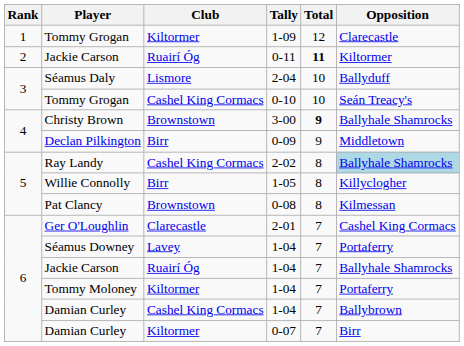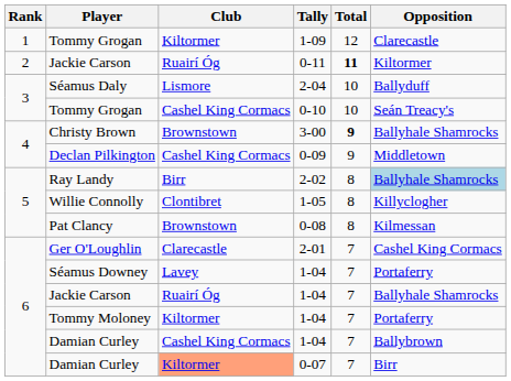 <table class="wikitable">
 <tr>
 <th>Rank</th>
 <th>Player</th>
 <th>Club</th>
 <th>Tally</th>
 <th>Total</th>
 <th>Opposition</th>
 </tr>
 <tr>
 <td rowspan=1 align=center>1</td>
 <td>Tommy Grogan</td>
 <td><a href='#'>Kiltormer</a></td>
 <td align=center>1-09</td>
 <td align=center>12</td>
 <td><a href='#'>Clarecastle</a></td>
 </tr>
 <tr>
 <td rowspan=1 align=center>2</td>
 <td>Jackie Carson</td>
 <td><a href='#'>Ruairí Óg</a></td>
 <td align=center>0-11</td>
 <td align=center><strong>11</strong></td>
 <td><a href='#'>Kiltormer</a></td>
 </tr>
 <tr>
 <td rowspan=2 align=center>3</td>
 <td>Séamus Daly</td>
 <td><a href='#'>Lismore</a></td>
 <td align=center>2-04</td>
 <td align=center>10</td>
 <td><a href='#'>Ballyduff</a></td>
 </tr>
 <tr>
 <td>Tommy Grogan</td>
 <td><a href='#'>Cashel King Cormacs</a></td>
 <td align=center>0-10</td>
 <td align=center>10</td>
 <td><a href='#'>Seán Treacy's</a></td>
 </tr>
 <tr>
 <td rowspan=2 align=center>4</td>
 <td>Christy Brown</td>
 <td><a href='#'>Brownstown</a></td>
 <td align=center>3-00</td>
 <td align=center><strong>9</strong></td>
 <td><a href='#'>Ballyhale Shamrocks</a></td>
 </tr>
 <tr>
 <td><a href='#'>Declan Pilkington</a></td>
-<td><a href='#'>Birr</a></td>
+<td><a href='#'>Cashel King Cormacs</a></td>
 <td align=center>0-09</td>
 <td align=center>9</td>
 <td><a href='#'>Middletown</a></td>
 </tr>
 <tr>
 <td rowspan=3 align=center>5</td>
 <td>Ray Landy</td>
-<td><a href='#'>Cashel King Cormacs</a></td>
+<td><a href='#'>Birr</a></td>
 <td align=center>2-02</td>
 <td align=center>8</td>
 <td style="background: lightblue;"><a href='#'>Ballyhale Shamrocks</a></td>
 </tr>
 <tr>
 <td>Willie Connolly</td>
-<td><a href='#'>Birr</a></td>
+<td><a href='#'>Clontibret</a></td>
 <td align=center>1-05</td>
 <td align=center>8</td>
 <td><a href='#'>Killyclogher</a></td>
 </tr>
 <tr>
 <td>Pat Clancy</td>
 <td><a href='#'>Brownstown</a></td>
 <td align=center>0-08</td>
 <td align=center>8</td>
 <td><a href='#'>Kilmessan</a></td>
 </tr>
 <tr>
 <td rowspan=6 align=center>6</td>
 <td><a href='#'>Ger O'Loughlin</a></td>
 <td><a href='#'>Clarecastle</a></td>
 <td align=center>2-01</td>
 <td align=center>7</td>
 <td><a href='#'>Cashel King Cormacs</a></td>
 </tr>
 <tr>
 <td>Séamus Downey</td>
 <td><a href='#'>Lavey</a></td>
 <td align=center>1-04</td>
 <td align=center>7</td>
 <td><a href='#'>Portaferry</a></td>
 </tr>
 <tr>
 <td>Jackie Carson</td>
 <td><a href='#'>Ruairí Óg</a></td>
 <td align=center>1-04</td>
 <td align=center>7</td>
 <td><a href='#'>Ballyhale Shamrocks</a></td>
 </tr>
 <tr>
 <td>Tommy Moloney</td>
 <td><a href='#'>Kiltormer</a></td>
 <td align=center>1-04</td>
 <td align=center>7</td>
 <td><a href='#'>Portaferry</a></td>
 </tr>
 <tr>
 <td>Damian Curley</td>
 <td><a href='#'>Cashel King Cormacs</a></td>
 <td align=center>1-04</td>
 <td align=center>7</td>
 <td><a href='#'>Ballybrown</a></td>
 </tr>
 <tr>
 <td>Damian Curley</td>
-<td><a href='#'>Kiltormer</a></td>
+<td style="background: lightsalmon;"><a href='#'>Kiltormer</a></td>
 <td align=center>0-07</td>
 <td align=center>7</td>
 <td><a href='#'>Birr</a></td>
 </tr>
 </table>
